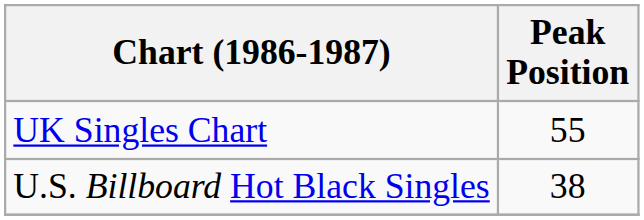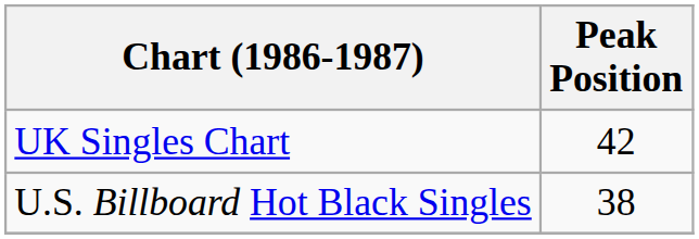 <table class="wikitable">
 <tr>
 <th>Chart (1986-1987)</th>
 <th>Peak<br>Position</th>
 </tr>
 <tr>
 <td><a href='#'>UK Singles Chart</a></td>
-<td align="center">55</td>
+<td align="center">42</td>
 </tr>
 <tr>
 <td>U.S. <em>Billboard</em> <a href='#'>Hot Black Singles</a></td>
 <td align="center">38</td>
 </tr>
 <tr>
 </tr>
 </table>
